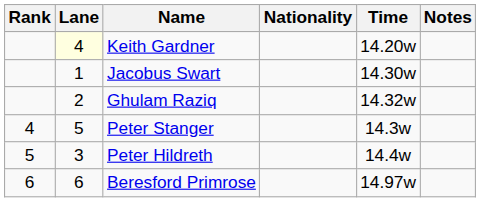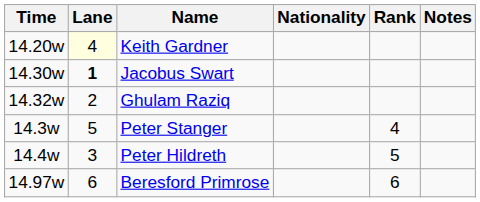 <table class="wikitable sortable" style=" text-align:center">
 <tr>
-<th>Rank</th>
+<th>Time</th>
 <th>Lane</th>
 <th>Name</th>
 <th>Nationality</th>
-<th>Time</th>
+<th>Rank</th>
 <th>Notes</th>
 </tr>
 <tr>
-<td></td>
+<td>14.20w</td>
 <td style="background: lightyellow;">4</td>
 <td align=left><a href='#'>Keith Gardner</a></td>
 <td align=left></td>
-<td>14.20w</td>
+<td></td>
 <td></td>
 </tr>
 <tr>
-<td></td>
-<td>1</td>
+<td>14.30w</td>
+<td><strong>1</strong></td>
 <td align=left><a href='#'>Jacobus Swart</a></td>
 <td align=left></td>
-<td>14.30w</td>
+<td></td>
 <td></td>
 </tr>
 <tr>
-<td></td>
+<td>14.32w</td>
 <td>2</td>
 <td align=left><a href='#'>Ghulam Raziq</a></td>
 <td align=left></td>
-<td>14.32w</td>
+<td></td>
 <td></td>
 </tr>
 <tr>
-<td>4</td>
+<td>14.3w</td>
 <td>5</td>
 <td align=left><a href='#'>Peter Stanger</a></td>
 <td align=left></td>
-<td>14.3w</td>
+<td>4</td>
 <td></td>
 </tr>
 <tr>
-<td>5</td>
+<td>14.4w</td>
 <td>3</td>
 <td align=left><a href='#'>Peter Hildreth</a></td>
 <td align=left></td>
-<td>14.4w</td>
+<td>5</td>
 <td></td>
 </tr>
 <tr>
-<td>6</td>
+<td>14.97w</td>
 <td>6</td>
 <td align=left><a href='#'>Beresford Primrose</a></td>
 <td align=left></td>
-<td>14.97w</td>
+<td>6</td>
 <td></td>
 </tr>
 </table>
